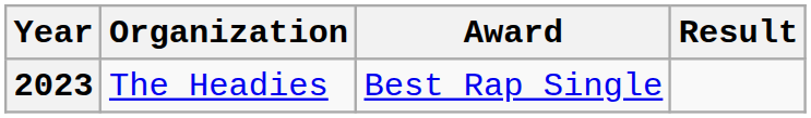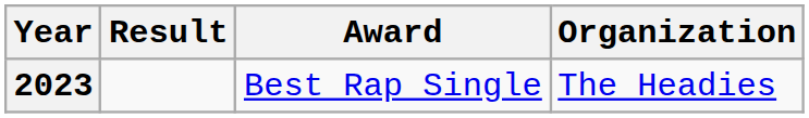 <table class="wikitable plainrowheaders">
 <tr>
 <th scope="col">Year</th>
+<th scope="col">Result</th>
+<th scope="col">Award</th>
 <th scope="col">Organization</th>
-<th scope="col">Award</th>
-<th scope="col">Result</th>
 </tr>
 <tr>
 <th scope="row" rowspan="1">2023</th>
+<td></td>
+<td><a href='#'>Best Rap Single</a></td>
 <td><a href='#'>The Headies</a></td>
-<td><a href='#'>Best Rap Single</a></td>
-<td></td>
 </tr>
 </table>
